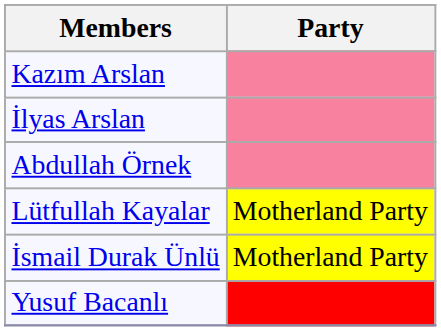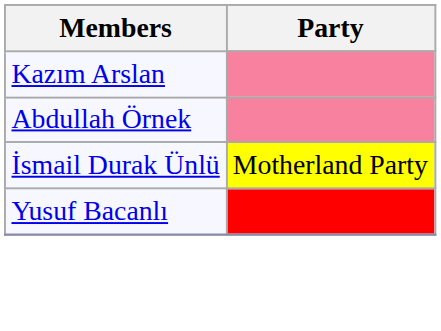 <table class=wikitable style="border:1px solid #8888aa; background-color:#f7f8ff; padding:0px; font-size:90%;">
 <tr>
 <th>Members</th>
 <th>Party</th>
 </tr>
 <tr>
 <td><a href='#'>Kazım Arslan</a></td>
 <td style="background: #F7819F"></td>
 </tr>
 <tr>
-<td><a href='#'>İlyas Arslan</a></td>
-<td style="background: #F7819F"></td>
-</tr>
-<tr>
 <td><a href='#'>Abdullah Örnek</a></td>
 <td style="background: #F7819F"></td>
-</tr>
-<tr>
-<td><a href='#'>Lütfullah Kayalar</a></td>
-<td style="background: #ffff00">Motherland Party</td>
 </tr>
 <tr>
 <td><a href='#'>İsmail Durak Ünlü</a></td>
 <td style="background: #ffff00">Motherland Party</td>
 </tr>
 <tr>
 <td><a href='#'>Yusuf Bacanlı</a></td>
 <td style="background: #ff0000"></td>
 </tr>
 <tr>
 </tr>
 </table>
